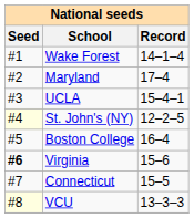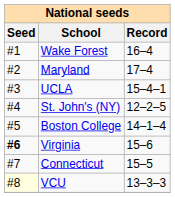 <table class="wikitable">
 <tr>
 <th colspan="5" style="background:#ffdead;">National seeds</th>
 </tr>
 <tr>
 <th>Seed</th>
 <th>School</th>
 <th>Record</th>
 </tr>
 <tr>
 <td>#1</td>
 <td><a href='#'>Wake Forest</a></td>
-<td>14–1–4</td>
+<td>16–4</td>
 </tr>
 <tr>
 <td>#2</td>
 <td><a href='#'>Maryland</a></td>
 <td>17–4</td>
 </tr>
 <tr>
 <td>#3</td>
 <td><a href='#'>UCLA</a></td>
 <td>15–4–1</td>
 </tr>
 <tr>
-<td style="background: lightyellow;">#4</td>
+<td>#4</td>
 <td><a href='#'>St. John's (NY)</a></td>
 <td>12–2–5</td>
 </tr>
 <tr>
 <td>#5</td>
 <td><a href='#'>Boston College</a></td>
-<td>16–4</td>
+<td>14–1–4</td>
 </tr>
 <tr>
 <td><strong>#6</strong></td>
 <td><a href='#'>Virginia</a></td>
 <td>15–6</td>
 </tr>
 <tr>
 <td>#7</td>
 <td><a href='#'>Connecticut</a></td>
 <td>15–5</td>
 </tr>
 <tr>
 <td style="background: lightyellow;">#8</td>
 <td><a href='#'>VCU</a></td>
 <td>13–3–3</td>
 </tr>
 <tr>
 </tr>
 </table>
